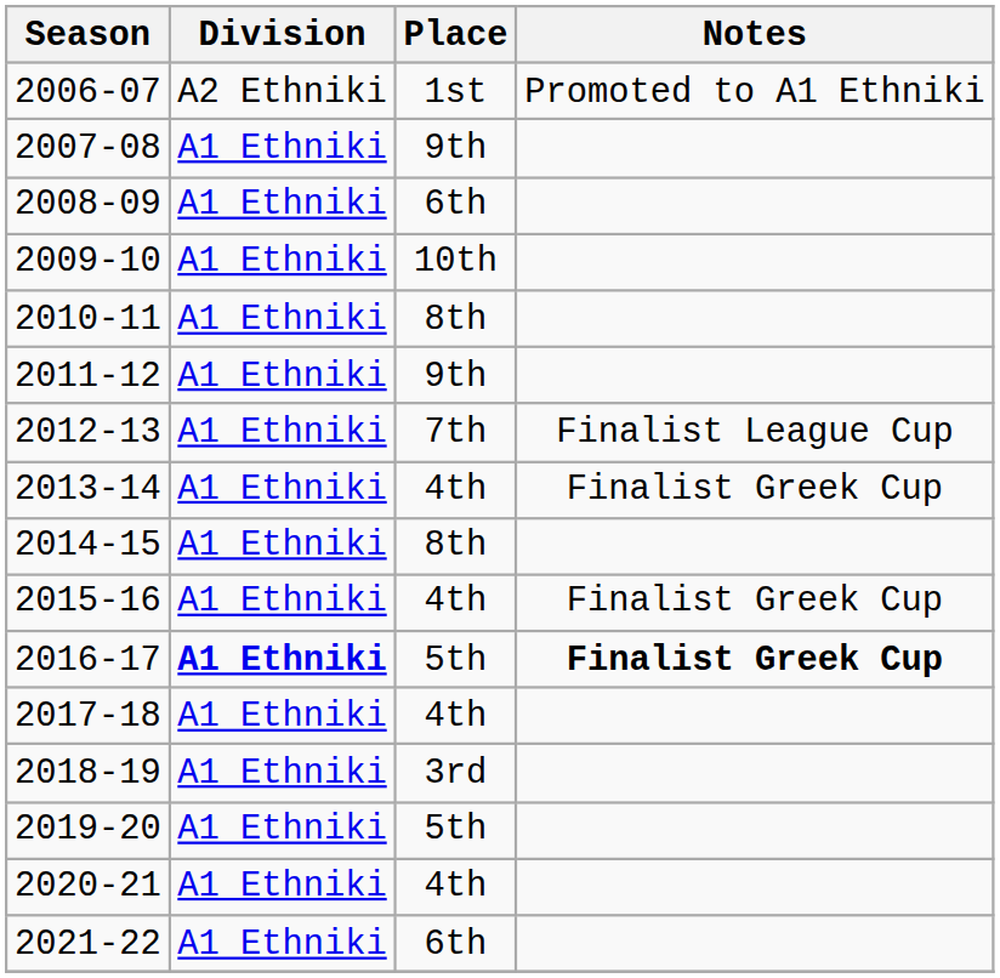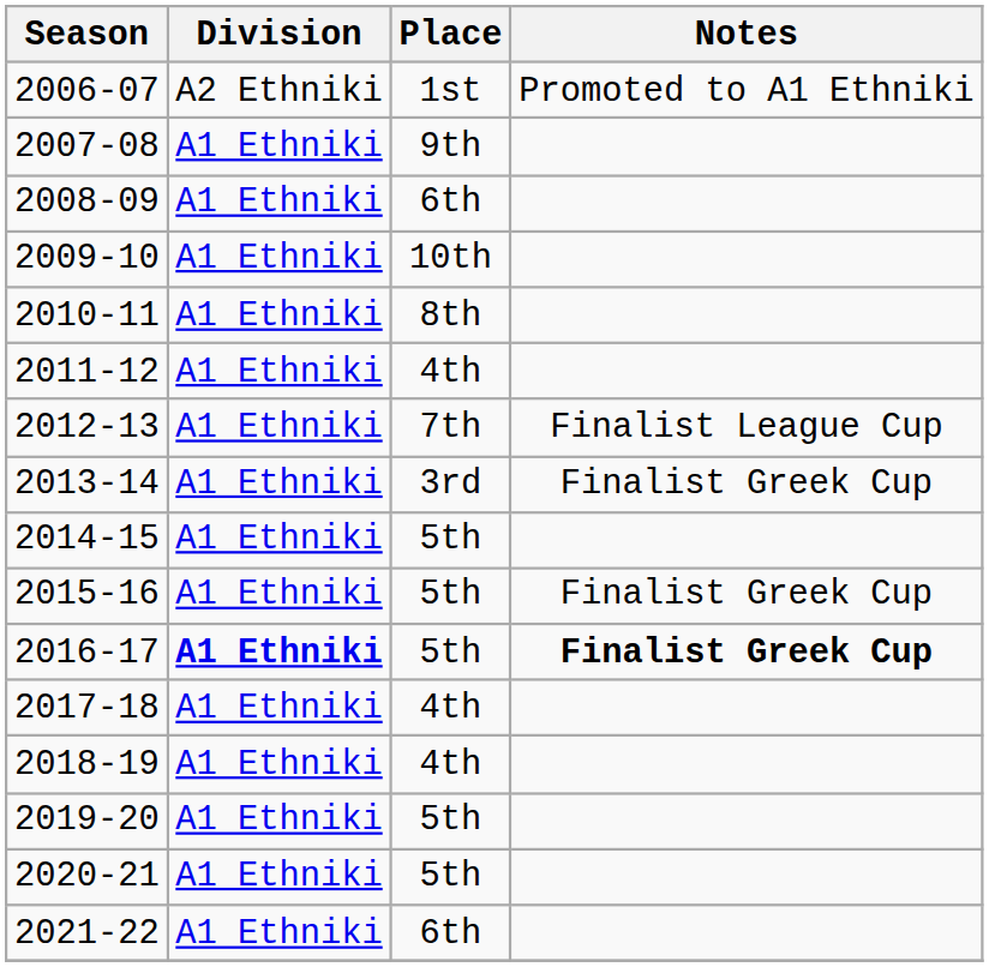 <table class="wikitable" style="text-align:center">
 <tr>
 <th>Season</th>
 <th>Division</th>
 <th>Place</th>
 <th>Notes</th>
 </tr>
 <tr>
 <td>2006-07</td>
 <td>A2 Ethniki</td>
 <td>1st</td>
 <td>Promoted to A1 Ethniki</td>
 </tr>
 <tr>
 <td>2007-08</td>
 <td><a href='#'>A1 Ethniki</a></td>
 <td>9th</td>
 <td></td>
 </tr>
 <tr>
 <td>2008-09</td>
 <td><a href='#'>A1 Ethniki</a></td>
 <td>6th</td>
 <td></td>
 </tr>
 <tr>
 <td>2009-10</td>
 <td><a href='#'>A1 Ethniki</a></td>
 <td>10th</td>
 <td></td>
 </tr>
 <tr>
 <td>2010-11</td>
 <td><a href='#'>A1 Ethniki</a></td>
 <td>8th</td>
 <td></td>
 </tr>
 <tr>
 <td>2011-12</td>
 <td><a href='#'>A1 Ethniki</a></td>
-<td>9th</td>
+<td>4th</td>
 <td></td>
 </tr>
 <tr>
 <td>2012-13</td>
 <td><a href='#'>A1 Ethniki</a></td>
 <td>7th</td>
 <td>Finalist League Cup</td>
 </tr>
 <tr>
 <td>2013-14</td>
 <td><a href='#'>A1 Ethniki</a></td>
-<td>4th</td>
+<td>3rd</td>
 <td>Finalist Greek Cup</td>
 </tr>
 <tr>
 <td>2014-15</td>
 <td><a href='#'>A1 Ethniki</a></td>
-<td>8th</td>
+<td>5th</td>
 <td></td>
 </tr>
 <tr>
 <td>2015-16</td>
 <td><a href='#'>A1 Ethniki</a></td>
-<td>4th</td>
+<td>5th</td>
 <td>Finalist Greek Cup</td>
 </tr>
 <tr>
 <td>2016-17</td>
 <td><strong><a href='#'>A1 Ethniki</a></strong></td>
 <td>5th</td>
 <td><strong>Finalist Greek Cup</strong></td>
 </tr>
 <tr>
 <td>2017-18</td>
 <td><a href='#'>A1 Ethniki</a></td>
 <td>4th</td>
 <td></td>
 </tr>
 <tr>
 <td>2018-19</td>
 <td><a href='#'>A1 Ethniki</a></td>
-<td>3rd</td>
+<td>4th</td>
 <td></td>
 </tr>
 <tr>
 <td>2019-20</td>
 <td><a href='#'>A1 Ethniki</a></td>
 <td>5th</td>
 <td></td>
 </tr>
 <tr>
 <td>2020-21</td>
 <td><a href='#'>A1 Ethniki</a></td>
-<td>4th</td>
+<td>5th</td>
 <td></td>
 </tr>
 <tr>
 <td>2021-22</td>
 <td><a href='#'>A1 Ethniki</a></td>
 <td>6th</td>
 <td></td>
 </tr>
 <tr>
 </tr>
 </table>
